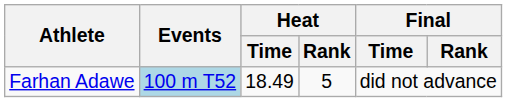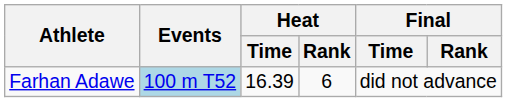 <table class=wikitable style="font-size:90%">
 <tr>
 <th rowspan="2">Athlete</th>
 <th rowspan="2">Events</th>
 <th colspan="2">Heat</th>
 <th colspan="2">Final</th>
 </tr>
 <tr>
 <th scope="row">Time</th>
 <th scope="row">Rank</th>
 <th scope="row">Time</th>
 <th scope="row">Rank</th>
 </tr>
 <tr align=center>
 <td align=left><a href='#'>Farhan Adawe</a></td>
 <td align=left style="background: lightblue;"><a href='#'>100 m T52</a></td>
-<td>18.49</td>
-<td>5</td>
+<td>16.39</td>
+<td>6</td>
 <td colspan=2>did not advance</td>
 </tr>
 </table>
